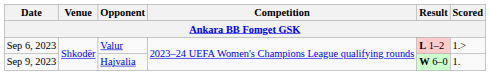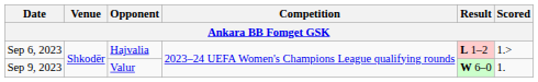 <table class=wikitable>
 <tr>
 <th>Date</th>
 <th>Venue</th>
 <th>Opponent</th>
 <th>Competition</th>
 <th>Result</th>
 <th>Scored</th>
 </tr>
 <tr>
 <th colspan=6><a href='#'>Ankara BB Fomget GSK</a></th>
 </tr>
 <tr>
 <td>Sep 6, 2023</td>
 <td rowspan=2> <a href='#'>Shkodër</a></td>
-<td>  <a href='#'>Valur</a></td>
+<td> <a href='#'>Hajvalia</a></td>
 <td rowspan=2><a href='#'>2023–24 UEFA Women's Champions League qualifying rounds</a></td>
 <td bgcolor=ffcccc><strong>L</strong> 1–2</td>
 <td>1.></td>
 </tr>
 <tr>
 <td>Sep 9, 2023</td>
-<td> <a href='#'>Hajvalia</a></td>
+<td>  <a href='#'>Valur</a></td>
 <td bgcolor=ccffcc><strong>W</strong> 6–0</td>
 <td>1.</td>
 </tr>
 </table>
